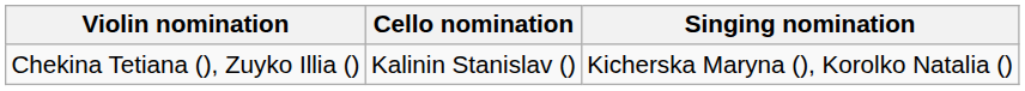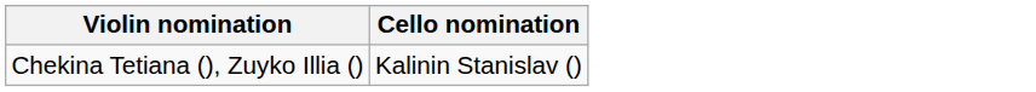 <table class="wikitable">
 <tr>
 <th>Violin nomination</th>
 <th>Cello nomination</th>
-<th>Singing nomination</th>
 </tr>
 <tr>
 <td>Chekina Tetiana (), Zuyko Illia ()</td>
 <td>Kalinin Stanislav ()</td>
-<td>Kicherska Maryna (), Korolko Natalia ()</td>
 </tr>
 </table>
